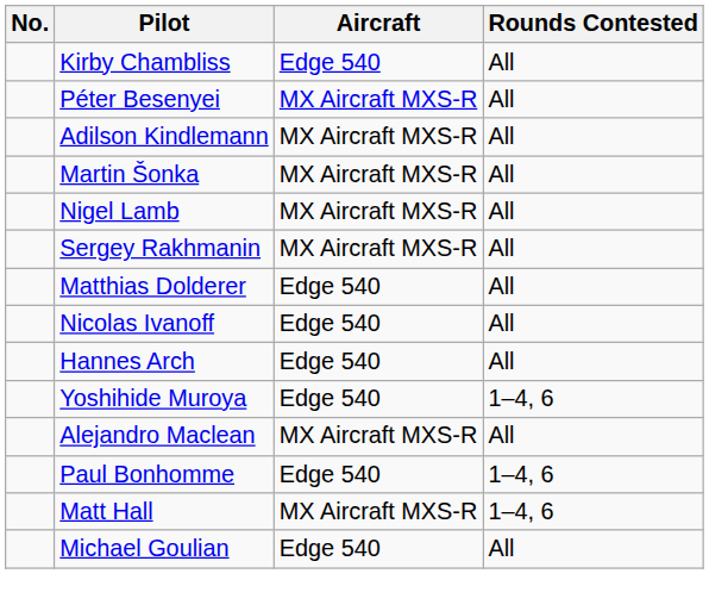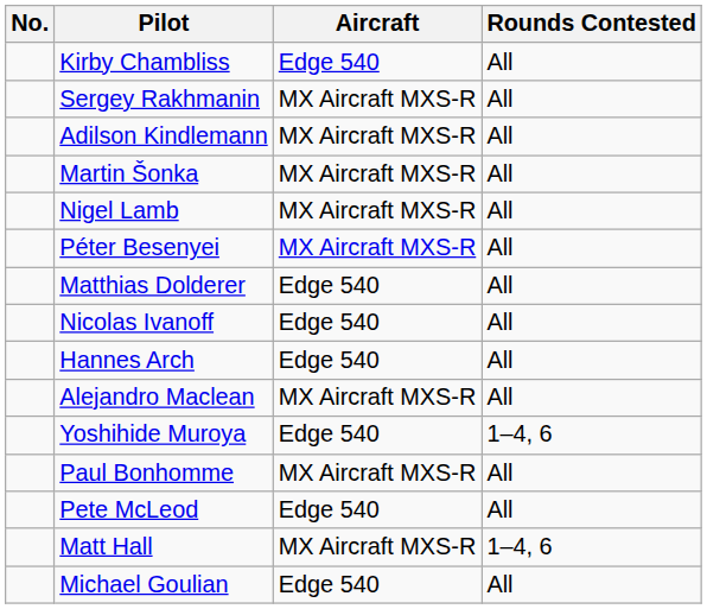 <table class="wikitable">
 <tr>
 <th>No.</th>
 <th>Pilot</th>
 <th>Aircraft</th>
 <th>Rounds Contested</th>
 </tr>
 <tr>
 <td></td>
 <td> <a href='#'>Kirby Chambliss</a></td>
 <td><a href='#'>Edge 540</a></td>
 <td>All</td>
 </tr>
 <tr>
 <td></td>
-<td> <a href='#'>Péter Besenyei</a></td>
-<td><a href='#'>MX Aircraft MXS-R</a></td>
+<td> <a href='#'>Sergey Rakhmanin</a></td>
+<td>MX Aircraft MXS-R</td>
 <td>All</td>
 </tr>
 <tr>
 <td></td>
 <td> <a href='#'>Adilson Kindlemann</a></td>
 <td>MX Aircraft MXS-R</td>
 <td>All</td>
 </tr>
 <tr>
 <td></td>
 <td> <a href='#'>Martin Šonka</a></td>
 <td>MX Aircraft MXS-R</td>
 <td>All</td>
 </tr>
 <tr>
 <td></td>
 <td> <a href='#'>Nigel Lamb</a></td>
 <td>MX Aircraft MXS-R</td>
 <td>All</td>
 </tr>
 <tr>
 <td></td>
-<td> <a href='#'>Sergey Rakhmanin</a></td>
-<td>MX Aircraft MXS-R</td>
+<td> <a href='#'>Péter Besenyei</a></td>
+<td><a href='#'>MX Aircraft MXS-R</a></td>
 <td>All</td>
 </tr>
 <tr>
 <td></td>
 <td> <a href='#'>Matthias Dolderer</a></td>
 <td>Edge 540</td>
 <td>All</td>
 </tr>
 <tr>
 <td></td>
 <td> <a href='#'>Nicolas Ivanoff</a></td>
 <td>Edge 540</td>
 <td>All</td>
 </tr>
 <tr>
 <td></td>
 <td> <a href='#'>Hannes Arch</a></td>
 <td>Edge 540</td>
 <td>All</td>
 </tr>
 <tr>
 <td></td>
+<td> <a href='#'>Alejandro Maclean</a></td>
+<td>MX Aircraft MXS-R</td>
+<td>All</td>
+</tr>
+<tr>
+<td></td>
 <td> <a href='#'>Yoshihide Muroya</a></td>
 <td>Edge 540</td>
 <td>1–4, 6</td>
 </tr>
 <tr>
 <td></td>
-<td> <a href='#'>Alejandro Maclean</a></td>
+<td> <a href='#'>Paul Bonhomme</a></td>
 <td>MX Aircraft MXS-R</td>
 <td>All</td>
 </tr>
 <tr>
 <td></td>
-<td> <a href='#'>Paul Bonhomme</a></td>
+<td> <a href='#'>Pete McLeod</a></td>
 <td>Edge 540</td>
-<td>1–4, 6</td>
+<td>All</td>
 </tr>
 <tr>
 <td></td>
 <td> <a href='#'>Matt Hall</a></td>
 <td>MX Aircraft MXS-R</td>
 <td>1–4, 6</td>
 </tr>
 <tr>
 <td></td>
 <td> <a href='#'>Michael Goulian</a></td>
 <td>Edge 540</td>
 <td>All</td>
 </tr>
 </table>
